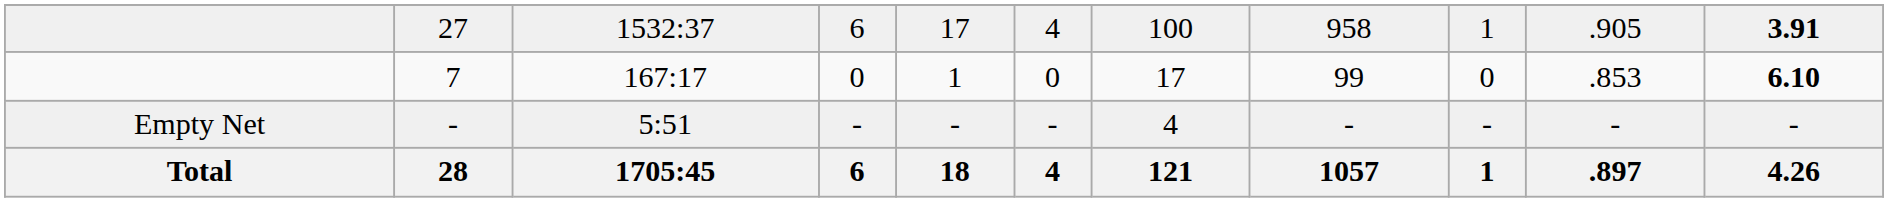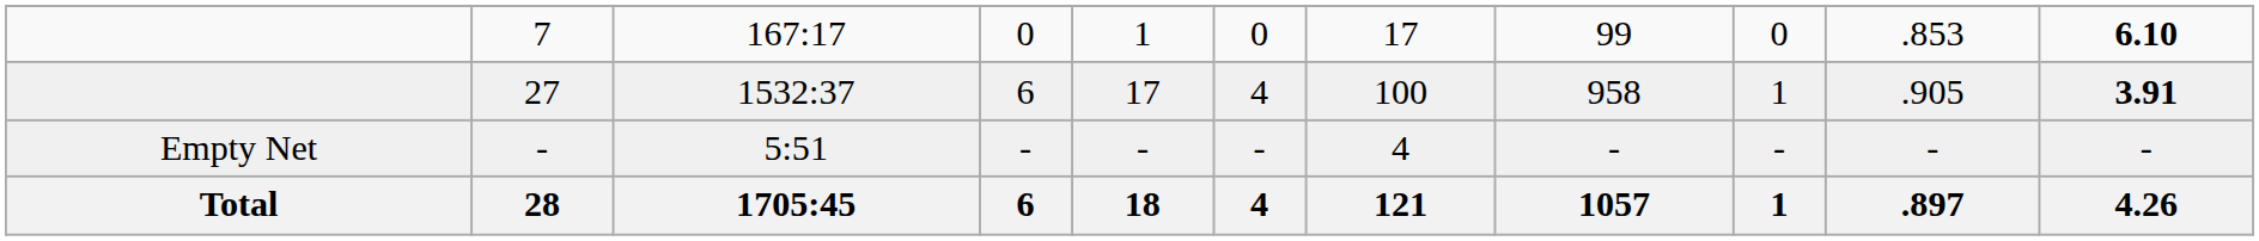 <table class="wikitable sortable" width ="1000">
 <tr align="center">
+</tr>
+<tr align="center" bgcolor="">
+<td></td>
+<td>7</td>
+<td>167:17</td>
+<td>0</td>
+<td>1</td>
+<td>0</td>
+<td>17</td>
+<td>99</td>
+<td>0</td>
+<td>.853</td>
+<td><strong>6.10</strong></td>
 </tr>
 <tr align="center" bgcolor="f0f0f0">
 <td></td>
 <td>27</td>
 <td>1532:37</td>
 <td>6</td>
 <td>17</td>
 <td>4</td>
 <td>100</td>
 <td>958</td>
 <td>1</td>
 <td>.905</td>
 <td><strong>3.91</strong></td>
-</tr>
-<tr align="center" bgcolor="">
-<td></td>
-<td>7</td>
-<td>167:17</td>
-<td>0</td>
-<td>1</td>
-<td>0</td>
-<td>17</td>
-<td>99</td>
-<td>0</td>
-<td>.853</td>
-<td><strong>6.10</strong></td>
 </tr>
 <tr align="center" bgcolor="f0f0f0">
 <td>Empty Net</td>
 <td>-</td>
 <td>5:51</td>
 <td>-</td>
 <td>-</td>
 <td>-</td>
 <td>4</td>
 <td>-</td>
 <td>-</td>
 <td>-</td>
 <td>-</td>
 </tr>
 <tr>
 <th>Total</th>
 <th>28</th>
 <th>1705:45</th>
 <th>6</th>
 <th>18</th>
 <th>4</th>
 <th>121</th>
 <th>1057</th>
 <th>1</th>
 <th>.897</th>
 <th>4.26</th>
 </tr>
 </table>
